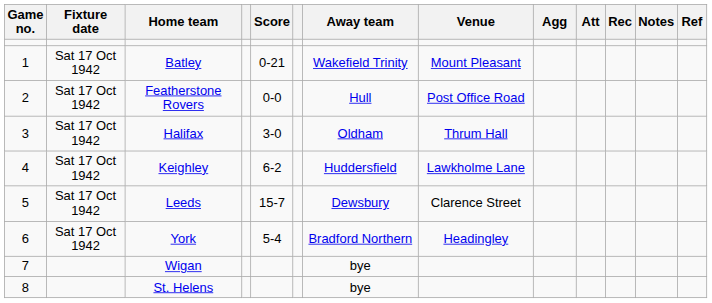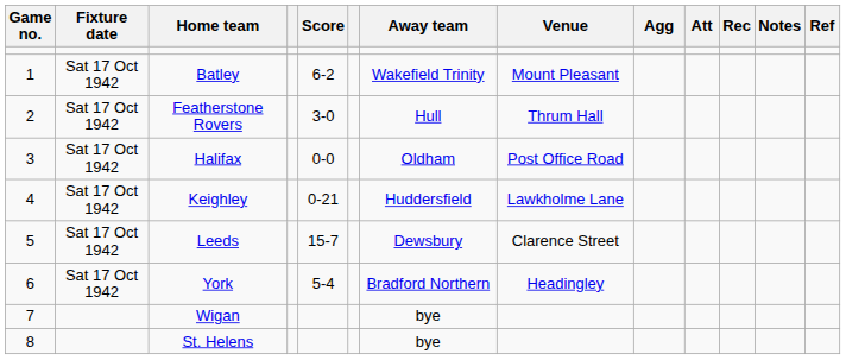 <table class="wikitable" style="text-align:center;">
 <tr>
 <th width=20 abbr="No">Game no.</th>
 <th width=100 abbr="Date">Fixture date</th>
 <th width=150 abbr="Home team">Home team</th>
 <th width=5 abbr="space"></th>
 <th width=20 abbr="Score">Score</th>
 <th width=5 abbr="space"></th>
 <th width=150 abbr="Away team">Away team</th>
 <th width=150 abbr="Venue">Venue</th>
 <th width=50 abbr="agg">Agg</th>
 <th width=30 abbr="Att">Att</th>
 <th width=30 abbr="Rec">Rec</th>
 <th width=20 abbr="Notes">Notes</th>
 <th width=30 abbr="Ref">Ref</th>
 </tr>
 <tr>
 <td></td>
 <td></td>
 <td></td>
 <td></td>
 <td></td>
 <td></td>
 <td></td>
 <td></td>
 <td></td>
 <td></td>
 <td></td>
 <td></td>
 </tr>
 <tr>
 <td>1</td>
 <td>Sat 17 Oct 1942</td>
 <td><a href='#'>Batley</a></td>
 <td></td>
-<td>0-21</td>
+<td>6-2</td>
 <td></td>
 <td><a href='#'>Wakefield Trinity</a></td>
 <td><a href='#'>Mount Pleasant</a></td>
 <td></td>
 <td></td>
 <td></td>
 <td></td>
 <td></td>
 </tr>
 <tr>
 <td>2</td>
 <td>Sat 17 Oct 1942</td>
 <td><a href='#'>Featherstone Rovers</a></td>
 <td></td>
-<td>0-0</td>
+<td>3-0</td>
 <td></td>
 <td><a href='#'>Hull</a></td>
-<td><a href='#'>Post Office Road</a></td>
+<td><a href='#'>Thrum Hall</a></td>
 <td></td>
 <td></td>
 <td></td>
 <td></td>
 <td></td>
 </tr>
 <tr>
 <td>3</td>
 <td>Sat 17 Oct 1942</td>
 <td><a href='#'>Halifax</a></td>
 <td></td>
-<td>3-0</td>
+<td>0-0</td>
 <td></td>
 <td><a href='#'>Oldham</a></td>
-<td><a href='#'>Thrum Hall</a></td>
+<td><a href='#'>Post Office Road</a></td>
 <td></td>
 <td></td>
 <td></td>
 <td></td>
 <td></td>
 </tr>
 <tr>
 <td>4</td>
 <td>Sat 17 Oct 1942</td>
 <td><a href='#'>Keighley</a></td>
 <td></td>
-<td>6-2</td>
+<td>0-21</td>
 <td></td>
 <td><a href='#'>Huddersfield</a></td>
 <td><a href='#'>Lawkholme Lane</a></td>
 <td></td>
 <td></td>
 <td></td>
 <td></td>
 <td></td>
 </tr>
 <tr>
 <td>5</td>
 <td>Sat 17 Oct 1942</td>
 <td><a href='#'>Leeds</a></td>
 <td></td>
 <td>15-7</td>
 <td></td>
 <td><a href='#'>Dewsbury</a></td>
 <td>Clarence Street</td>
 <td></td>
 <td></td>
 <td></td>
 <td></td>
 <td></td>
 </tr>
 <tr>
 <td>6</td>
 <td>Sat 17 Oct 1942</td>
 <td><a href='#'>York</a></td>
 <td></td>
 <td>5-4</td>
 <td></td>
 <td><a href='#'>Bradford Northern</a></td>
 <td><a href='#'>Headingley</a></td>
 <td></td>
 <td></td>
 <td></td>
 <td></td>
 <td></td>
 </tr>
 <tr>
 <td>7</td>
 <td></td>
 <td><a href='#'>Wigan</a></td>
 <td></td>
 <td></td>
 <td></td>
 <td>bye</td>
 <td></td>
 <td></td>
 <td></td>
 <td></td>
 <td></td>
 <td></td>
 </tr>
 <tr>
 <td>8</td>
 <td></td>
 <td><a href='#'>St. Helens</a></td>
 <td></td>
 <td></td>
 <td></td>
 <td>bye</td>
 <td></td>
 <td></td>
 <td></td>
 <td></td>
 <td></td>
 <td></td>
 </tr>
 </table>
